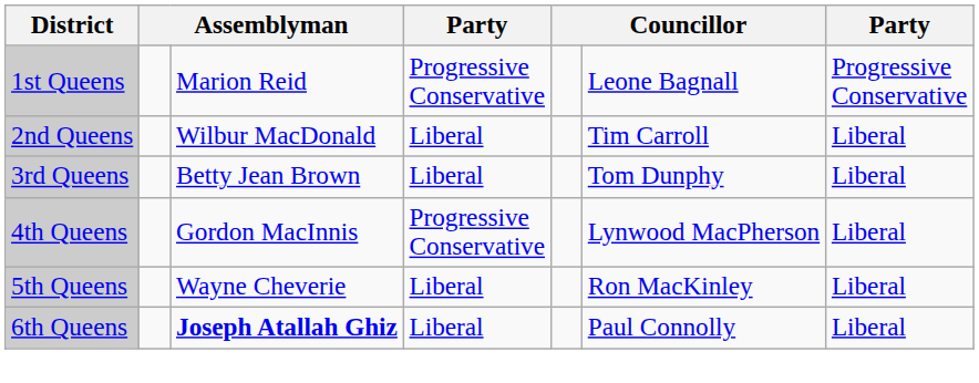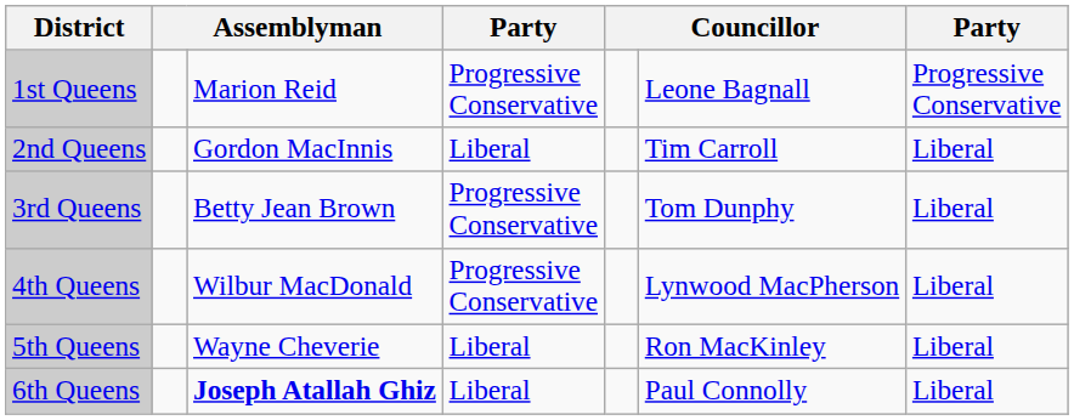 <table class="wikitable">
 <tr>
 <th>District</th>
 <th colspan="2">Assemblyman</th>
 <th>Party</th>
 <th colspan="2">Councillor</th>
 <th>Party</th>
 </tr>
 <tr>
 <td bgcolor="CCCCCC"><a href='#'>1st Queens</a></td>
 <td>   </td>
 <td><a href='#'>Marion Reid</a></td>
 <td><a href='#'>Progressive <br> Conservative</a></td>
 <td>   </td>
 <td><a href='#'>Leone Bagnall</a></td>
 <td><a href='#'>Progressive <br> Conservative</a></td>
 </tr>
 <tr>
 <td bgcolor="CCCCCC"><a href='#'>2nd Queens</a></td>
 <td>   </td>
-<td><a href='#'>Wilbur MacDonald</a></td>
+<td><a href='#'>Gordon MacInnis</a></td>
 <td><a href='#'>Liberal</a></td>
 <td>   </td>
 <td><a href='#'>Tim Carroll</a></td>
 <td><a href='#'>Liberal</a></td>
 </tr>
 <tr>
 <td bgcolor="CCCCCC"><a href='#'>3rd Queens</a></td>
 <td>   </td>
 <td><a href='#'>Betty Jean Brown</a></td>
-<td><a href='#'>Liberal</a></td>
+<td><a href='#'>Progressive <br> Conservative</a></td>
 <td>   </td>
 <td><a href='#'>Tom Dunphy</a></td>
 <td><a href='#'>Liberal</a></td>
 </tr>
 <tr>
 <td bgcolor="CCCCCC"><a href='#'>4th Queens</a></td>
 <td>   </td>
-<td><a href='#'>Gordon MacInnis</a></td>
+<td><a href='#'>Wilbur MacDonald</a></td>
 <td><a href='#'>Progressive <br> Conservative</a></td>
 <td>   </td>
 <td><a href='#'>Lynwood MacPherson</a></td>
 <td><a href='#'>Liberal</a></td>
 </tr>
 <tr>
 <td bgcolor="CCCCCC"><a href='#'>5th Queens</a></td>
 <td>   </td>
 <td><a href='#'>Wayne Cheverie</a></td>
 <td><a href='#'>Liberal</a></td>
 <td>   </td>
 <td><a href='#'>Ron MacKinley</a></td>
 <td><a href='#'>Liberal</a></td>
 </tr>
 <tr>
 <td bgcolor="CCCCCC"><a href='#'>6th Queens</a></td>
 <td>   </td>
 <td><strong><a href='#'>Joseph Atallah Ghiz</a></strong></td>
 <td><a href='#'>Liberal</a></td>
 <td>   </td>
 <td><a href='#'>Paul Connolly</a></td>
 <td><a href='#'>Liberal</a></td>
 </tr>
 </table>
